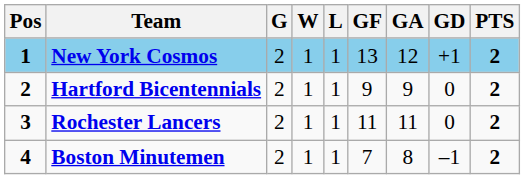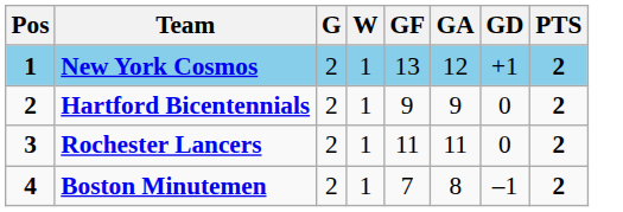 <table class="wikitable sortable">
 <tr>
 <th>Pos</th>
 <th>Team</th>
 <th>G</th>
 <th>W</th>
-<th>L</th>
 <th>GF</th>
 <th>GA</th>
 <th>GD</th>
 <th>PTS</th>
 </tr>
 <tr style="background:skyblue;">
 <td align=center><strong>1</strong></td>
 <td><strong><a href='#'>New York Cosmos</a></strong></td>
 <td align=center>2</td>
-<td align=center>1</td>
 <td align=center>1</td>
 <td align=center>13</td>
 <td align=center>12</td>
 <td align=center>+1</td>
 <td align=center><strong>2</strong></td>
 </tr>
 <tr>
 <td align=center><strong>2</strong></td>
 <td><strong><a href='#'>Hartford Bicentennials</a></strong></td>
 <td align=center>2</td>
 <td align=center>1</td>
-<td align=center>1</td>
 <td align=center>9</td>
 <td align=center>9</td>
 <td align=center>0</td>
 <td align=center><strong>2</strong></td>
 </tr>
 <tr>
 <td align=center><strong>3</strong></td>
 <td><strong><a href='#'>Rochester Lancers</a></strong></td>
 <td align=center>2</td>
-<td align=center>1</td>
 <td align=center>1</td>
 <td align=center>11</td>
 <td align=center>11</td>
 <td align=center>0</td>
 <td align=center><strong>2</strong></td>
 </tr>
 <tr>
 <td align=center><strong>4</strong></td>
 <td><strong><a href='#'>Boston Minutemen</a></strong></td>
 <td align=center>2</td>
 <td align=center>1</td>
-<td align=center>1</td>
 <td align=center>7</td>
 <td align=center>8</td>
 <td align=center>–1</td>
 <td align=center><strong>2</strong></td>
 </tr>
 </table>
